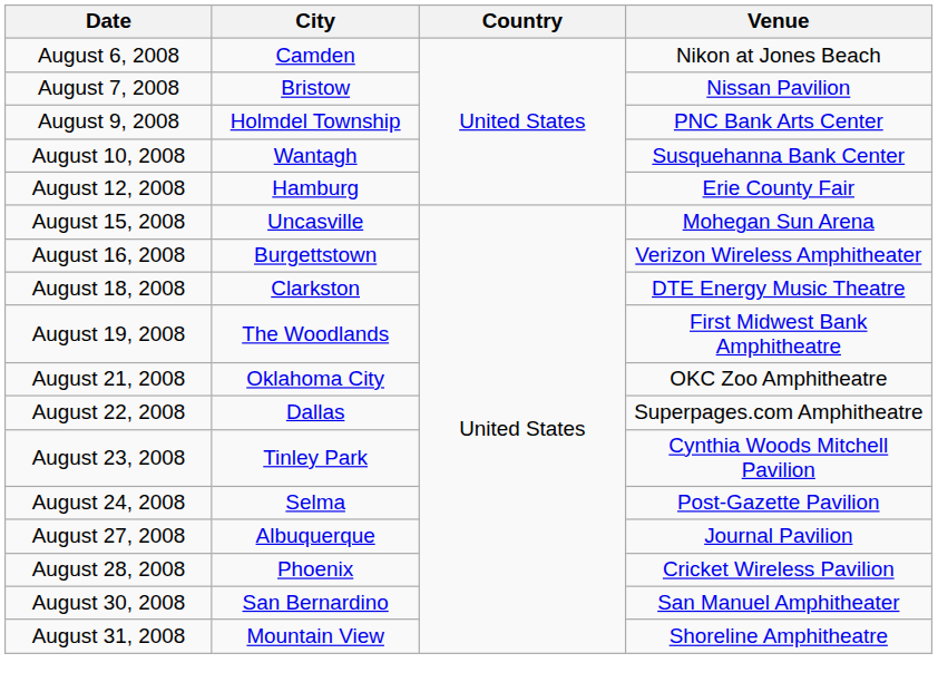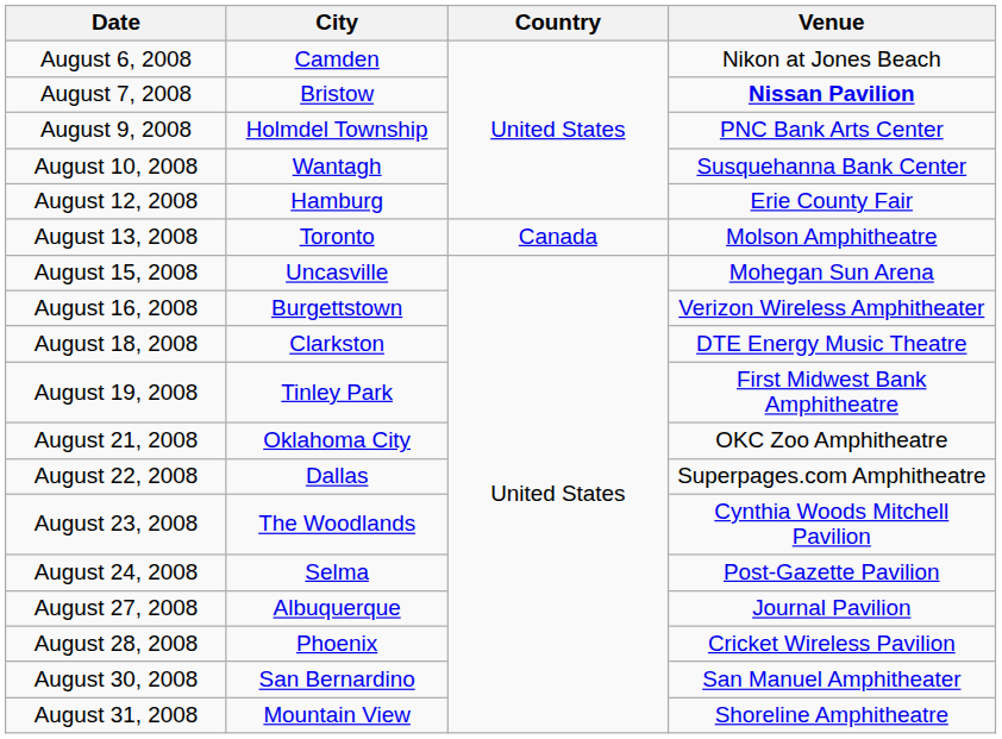 <table class="wikitable" style="text-align:center;">
 <tr>
 <th width="150">Date</th>
 <th width="150">City</th>
 <th width="150">Country</th>
 <th width="225">Venue</th>
 </tr>
 <tr>
 <td>August 6, 2008</td>
 <td><a href='#'>Camden</a></td>
 <td rowspan="5"><a href='#'>United States</a></td>
 <td>Nikon at Jones Beach</td>
 </tr>
 <tr>
 <td>August 7, 2008</td>
 <td><a href='#'>Bristow</a></td>
-<td><a href='#'>Nissan Pavilion</a></td>
+<td><strong><a href='#'>Nissan Pavilion</a></strong></td>
 </tr>
 <tr>
 <td>August 9, 2008</td>
 <td><a href='#'>Holmdel Township</a></td>
 <td><a href='#'>PNC Bank Arts Center</a></td>
 </tr>
 <tr>
 <td>August 10, 2008</td>
 <td><a href='#'>Wantagh</a></td>
 <td><a href='#'>Susquehanna Bank Center</a></td>
 </tr>
 <tr>
 <td>August 12, 2008</td>
 <td><a href='#'>Hamburg</a></td>
 <td><a href='#'>Erie County Fair</a></td>
+</tr>
+<tr>
+<td>August 13, 2008</td>
+<td><a href='#'>Toronto</a></td>
+<td><a href='#'>Canada</a></td>
+<td><a href='#'>Molson Amphitheatre</a></td>
 </tr>
 <tr>
 <td>August 15, 2008</td>
 <td><a href='#'>Uncasville</a></td>
 <td rowspan="12">United States</td>
 <td><a href='#'>Mohegan Sun Arena</a></td>
 </tr>
 <tr>
 <td>August 16, 2008</td>
 <td><a href='#'>Burgettstown</a></td>
 <td><a href='#'>Verizon Wireless Amphitheater</a></td>
 </tr>
 <tr>
 <td>August 18, 2008</td>
 <td><a href='#'>Clarkston</a></td>
 <td><a href='#'>DTE Energy Music Theatre</a></td>
 </tr>
 <tr>
 <td>August 19, 2008</td>
-<td><a href='#'>The Woodlands</a></td>
+<td><a href='#'>Tinley Park</a></td>
 <td><a href='#'>First Midwest Bank Amphitheatre</a></td>
 </tr>
 <tr>
 <td>August 21, 2008</td>
 <td><a href='#'>Oklahoma City</a></td>
 <td>OKC Zoo Amphitheatre</td>
 </tr>
 <tr>
 <td>August 22, 2008</td>
 <td><a href='#'>Dallas</a></td>
 <td>Superpages.com Amphitheatre</td>
 </tr>
 <tr>
 <td>August 23, 2008</td>
-<td><a href='#'>Tinley Park</a></td>
+<td><a href='#'>The Woodlands</a></td>
 <td><a href='#'>Cynthia Woods Mitchell Pavilion</a></td>
 </tr>
 <tr>
 <td>August 24, 2008</td>
 <td><a href='#'>Selma</a></td>
 <td><a href='#'>Post-Gazette Pavilion</a></td>
 </tr>
 <tr>
 <td>August 27, 2008</td>
 <td><a href='#'>Albuquerque</a></td>
 <td><a href='#'>Journal Pavilion</a></td>
 </tr>
 <tr>
 <td>August 28, 2008</td>
 <td><a href='#'>Phoenix</a></td>
 <td><a href='#'>Cricket Wireless Pavilion</a></td>
 </tr>
 <tr>
 <td>August 30, 2008</td>
 <td><a href='#'>San Bernardino</a></td>
 <td><a href='#'>San Manuel Amphitheater</a></td>
 </tr>
 <tr>
 <td>August 31, 2008</td>
 <td><a href='#'>Mountain View</a></td>
 <td><a href='#'>Shoreline Amphitheatre</a></td>
 </tr>
 </table>
